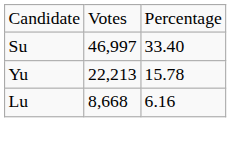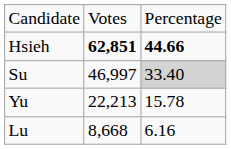 <table class="wikitable">
 <tr>
 <td>Candidate</td>
 <td>Votes</td>
 <td>Percentage</td>
 </tr>
 <tr>
+<td>Hsieh</td>
+<td><strong>62,851</strong></td>
+<td><strong>44.66</strong></td>
+</tr>
+<tr>
 <td>Su</td>
 <td>46,997</td>
-<td>33.40</td>
+<td style="background: lightgrey;">33.40</td>
 </tr>
 <tr>
 <td>Yu</td>
 <td>22,213</td>
 <td>15.78</td>
 </tr>
 <tr>
 <td>Lu</td>
 <td>8,668</td>
 <td>6.16</td>
 </tr>
 </table>
